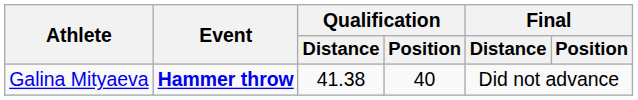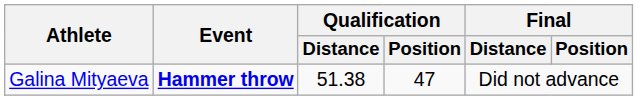 <table class=wikitable style="font-size:90%">
 <tr>
 <th rowspan="2">Athlete</th>
 <th rowspan="2">Event</th>
 <th colspan="2">Qualification</th>
 <th colspan="2">Final</th>
 </tr>
 <tr style="font-size:95%">
 <th>Distance</th>
 <th>Position</th>
 <th>Distance</th>
 <th>Position</th>
 </tr>
 <tr align=center>
 <td align=left><a href='#'>Galina Mityaeva</a></td>
 <td align=left><strong><a href='#'>Hammer throw</a></strong></td>
-<td>41.38</td>
-<td>40</td>
+<td>51.38</td>
+<td>47</td>
 <td colspan=2>Did not advance</td>
 </tr>
 </table>
